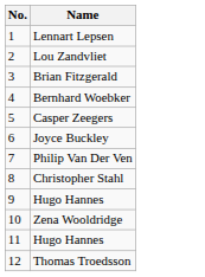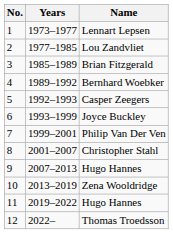 <table class="wikitable">
 <tr>
 <th>No.</th>
+<th>Years</th>
 <th>Name</th>
 </tr>
 <tr>
 <td>1</td>
+<td>1973–1977</td>
 <td> Lennart Lepsen</td>
 </tr>
 <tr>
 <td>2</td>
+<td>1977–1985</td>
 <td> Lou Zandvliet</td>
 </tr>
 <tr>
 <td>3</td>
+<td>1985–1989</td>
 <td> Brian Fitzgerald</td>
 </tr>
 <tr>
 <td>4</td>
+<td>1989–1992</td>
 <td> Bernhard Woebker</td>
 </tr>
 <tr>
 <td>5</td>
+<td>1992–1993</td>
 <td> Casper Zeegers</td>
 </tr>
 <tr>
 <td>6</td>
+<td>1993–1999</td>
 <td> Joyce Buckley</td>
 </tr>
 <tr>
 <td>7</td>
+<td>1999–2001</td>
 <td> Philip Van Der Ven</td>
 </tr>
 <tr>
 <td>8</td>
+<td>2001–2007</td>
 <td> Christopher Stahl</td>
 </tr>
 <tr>
 <td>9</td>
+<td>2007–2013</td>
 <td> Hugo Hannes</td>
 </tr>
 <tr>
 <td>10</td>
+<td>2013–2019</td>
 <td> Zena Wooldridge</td>
 </tr>
 <tr>
 <td>11</td>
+<td>2019–2022</td>
 <td> Hugo Hannes</td>
 </tr>
 <tr>
 <td>12</td>
+<td>2022–</td>
 <td> Thomas Troedsson</td>
 </tr>
 </table>
